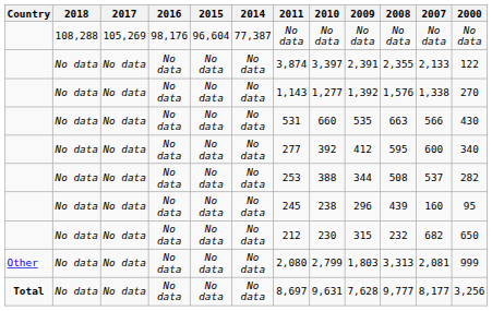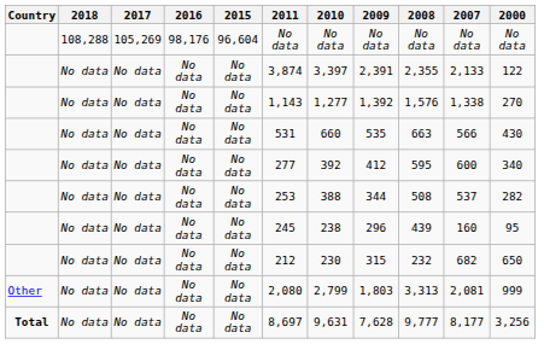 <table class="wikitable sortable" style="text-align:center;">
 <tr>
 <th>Country</th>
 <th>2018</th>
 <th>2017</th>
 <th>2016</th>
 <th>2015</th>
-<th>2014</th>
 <th>2011</th>
 <th>2010</th>
 <th>2009</th>
 <th>2008</th>
 <th>2007</th>
 <th>2000</th>
 </tr>
 <tr>
 <td></td>
 <td> 108,288</td>
 <td> 105,269</td>
 <td> 98,176</td>
 <td> 96,604</td>
-<td>77,387</td>
 <td><em>No data</em></td>
 <td><em>No data</em></td>
 <td><em>No data</em></td>
 <td><em>No data</em></td>
 <td><em>No data</em></td>
 <td><em>No data</em></td>
 </tr>
 <tr>
 <td style="text-align:left;"></td>
-<td><em>No data</em></td>
 <td><em>No data</em></td>
 <td><em>No data</em></td>
 <td><em>No data</em></td>
 <td><em>No data</em></td>
 <td> 3,874</td>
 <td> 3,397</td>
 <td> 2,391</td>
 <td> 2,355</td>
 <td>2,133</td>
 <td>122</td>
 </tr>
 <tr>
 <td style="text-align:left;"></td>
 <td><em>No data</em></td>
 <td><em>No data</em></td>
 <td><em>No data</em></td>
 <td><em>No data</em></td>
-<td><em>No data</em></td>
 <td> 1,143</td>
 <td> 1,277</td>
 <td> 1,392</td>
 <td> 1,576</td>
 <td>1,338</td>
 <td>270</td>
 </tr>
 <tr>
 <td style="text-align:left;"></td>
-<td><em>No data</em></td>
 <td><em>No data</em></td>
 <td><em>No data</em></td>
 <td><em>No data</em></td>
 <td><em>No data</em></td>
 <td> 531</td>
 <td> 660</td>
 <td> 535</td>
 <td> 663</td>
 <td>566</td>
 <td>430</td>
 </tr>
 <tr>
 <td style="text-align:left;"></td>
 <td><em>No data</em></td>
 <td><em>No data</em></td>
 <td><em>No data</em></td>
 <td><em>No data</em></td>
-<td><em>No data</em></td>
 <td> 277</td>
 <td> 392</td>
 <td> 412</td>
 <td> 595</td>
 <td>600</td>
 <td>340</td>
 </tr>
 <tr>
 <td style="text-align:left;"></td>
-<td><em>No data</em></td>
 <td><em>No data</em></td>
 <td><em>No data</em></td>
 <td><em>No data</em></td>
 <td><em>No data</em></td>
 <td> 253</td>
 <td> 388</td>
 <td> 344</td>
 <td> 508</td>
 <td>537</td>
 <td>282</td>
 </tr>
 <tr>
 <td style="text-align:left;"></td>
 <td><em>No data</em></td>
 <td><em>No data</em></td>
 <td><em>No data</em></td>
 <td><em>No data</em></td>
-<td><em>No data</em></td>
 <td> 245</td>
 <td> 238</td>
 <td> 296</td>
 <td> 439</td>
 <td>160</td>
 <td>95</td>
 </tr>
 <tr>
 <td style="text-align:left;"></td>
-<td><em>No data</em></td>
 <td><em>No data</em></td>
 <td><em>No data</em></td>
 <td><em>No data</em></td>
 <td><em>No data</em></td>
 <td> 212</td>
 <td> 230</td>
 <td> 315</td>
 <td> 232</td>
 <td>682</td>
 <td>650</td>
 </tr>
 <tr>
 <td style="text-align:left;"> <a href='#'>Other</a></td>
 <td><em>No data</em></td>
 <td><em>No data</em></td>
 <td><em>No data</em></td>
 <td><em>No data</em></td>
-<td><em>No data</em></td>
 <td> 2,080</td>
 <td> 2,799</td>
 <td> 1,803</td>
 <td> 3,313</td>
 <td>2,081</td>
 <td>999</td>
 </tr>
 <tr>
 <td><strong>Total</strong></td>
 <td><em>No data</em></td>
 <td><em>No data</em></td>
 <td><em>No data</em></td>
 <td><em>No data</em></td>
-<td><em>No data</em></td>
 <td> 8,697</td>
 <td> 9,631</td>
 <td> 7,628</td>
 <td> 9,777</td>
 <td>8,177</td>
 <td>3,256</td>
 </tr>
 </table>
